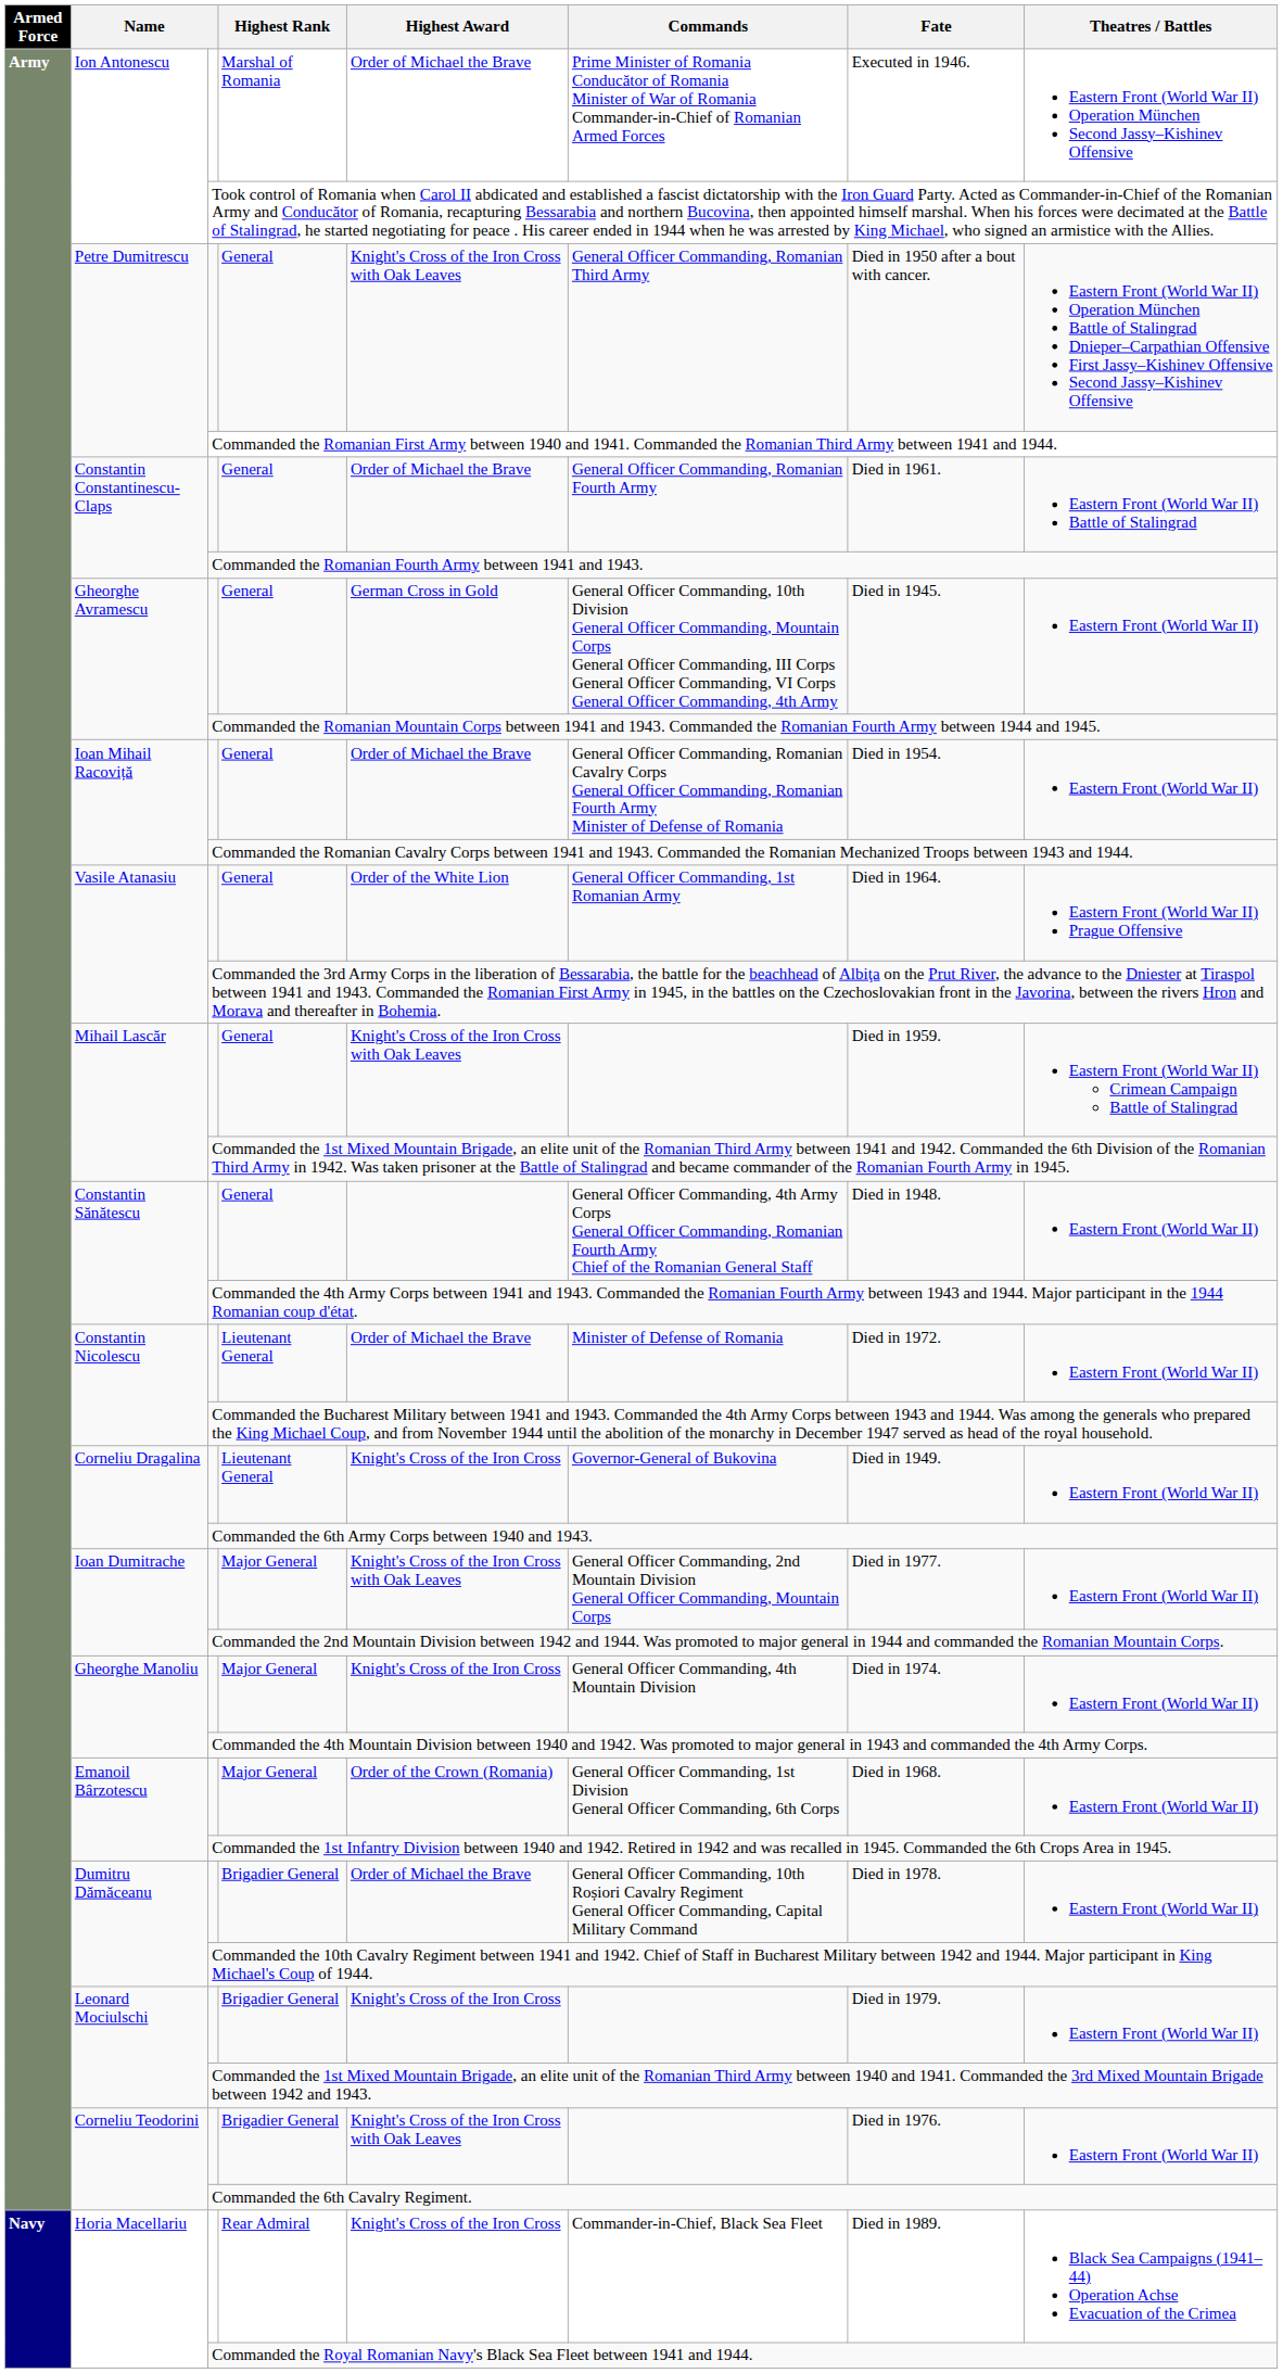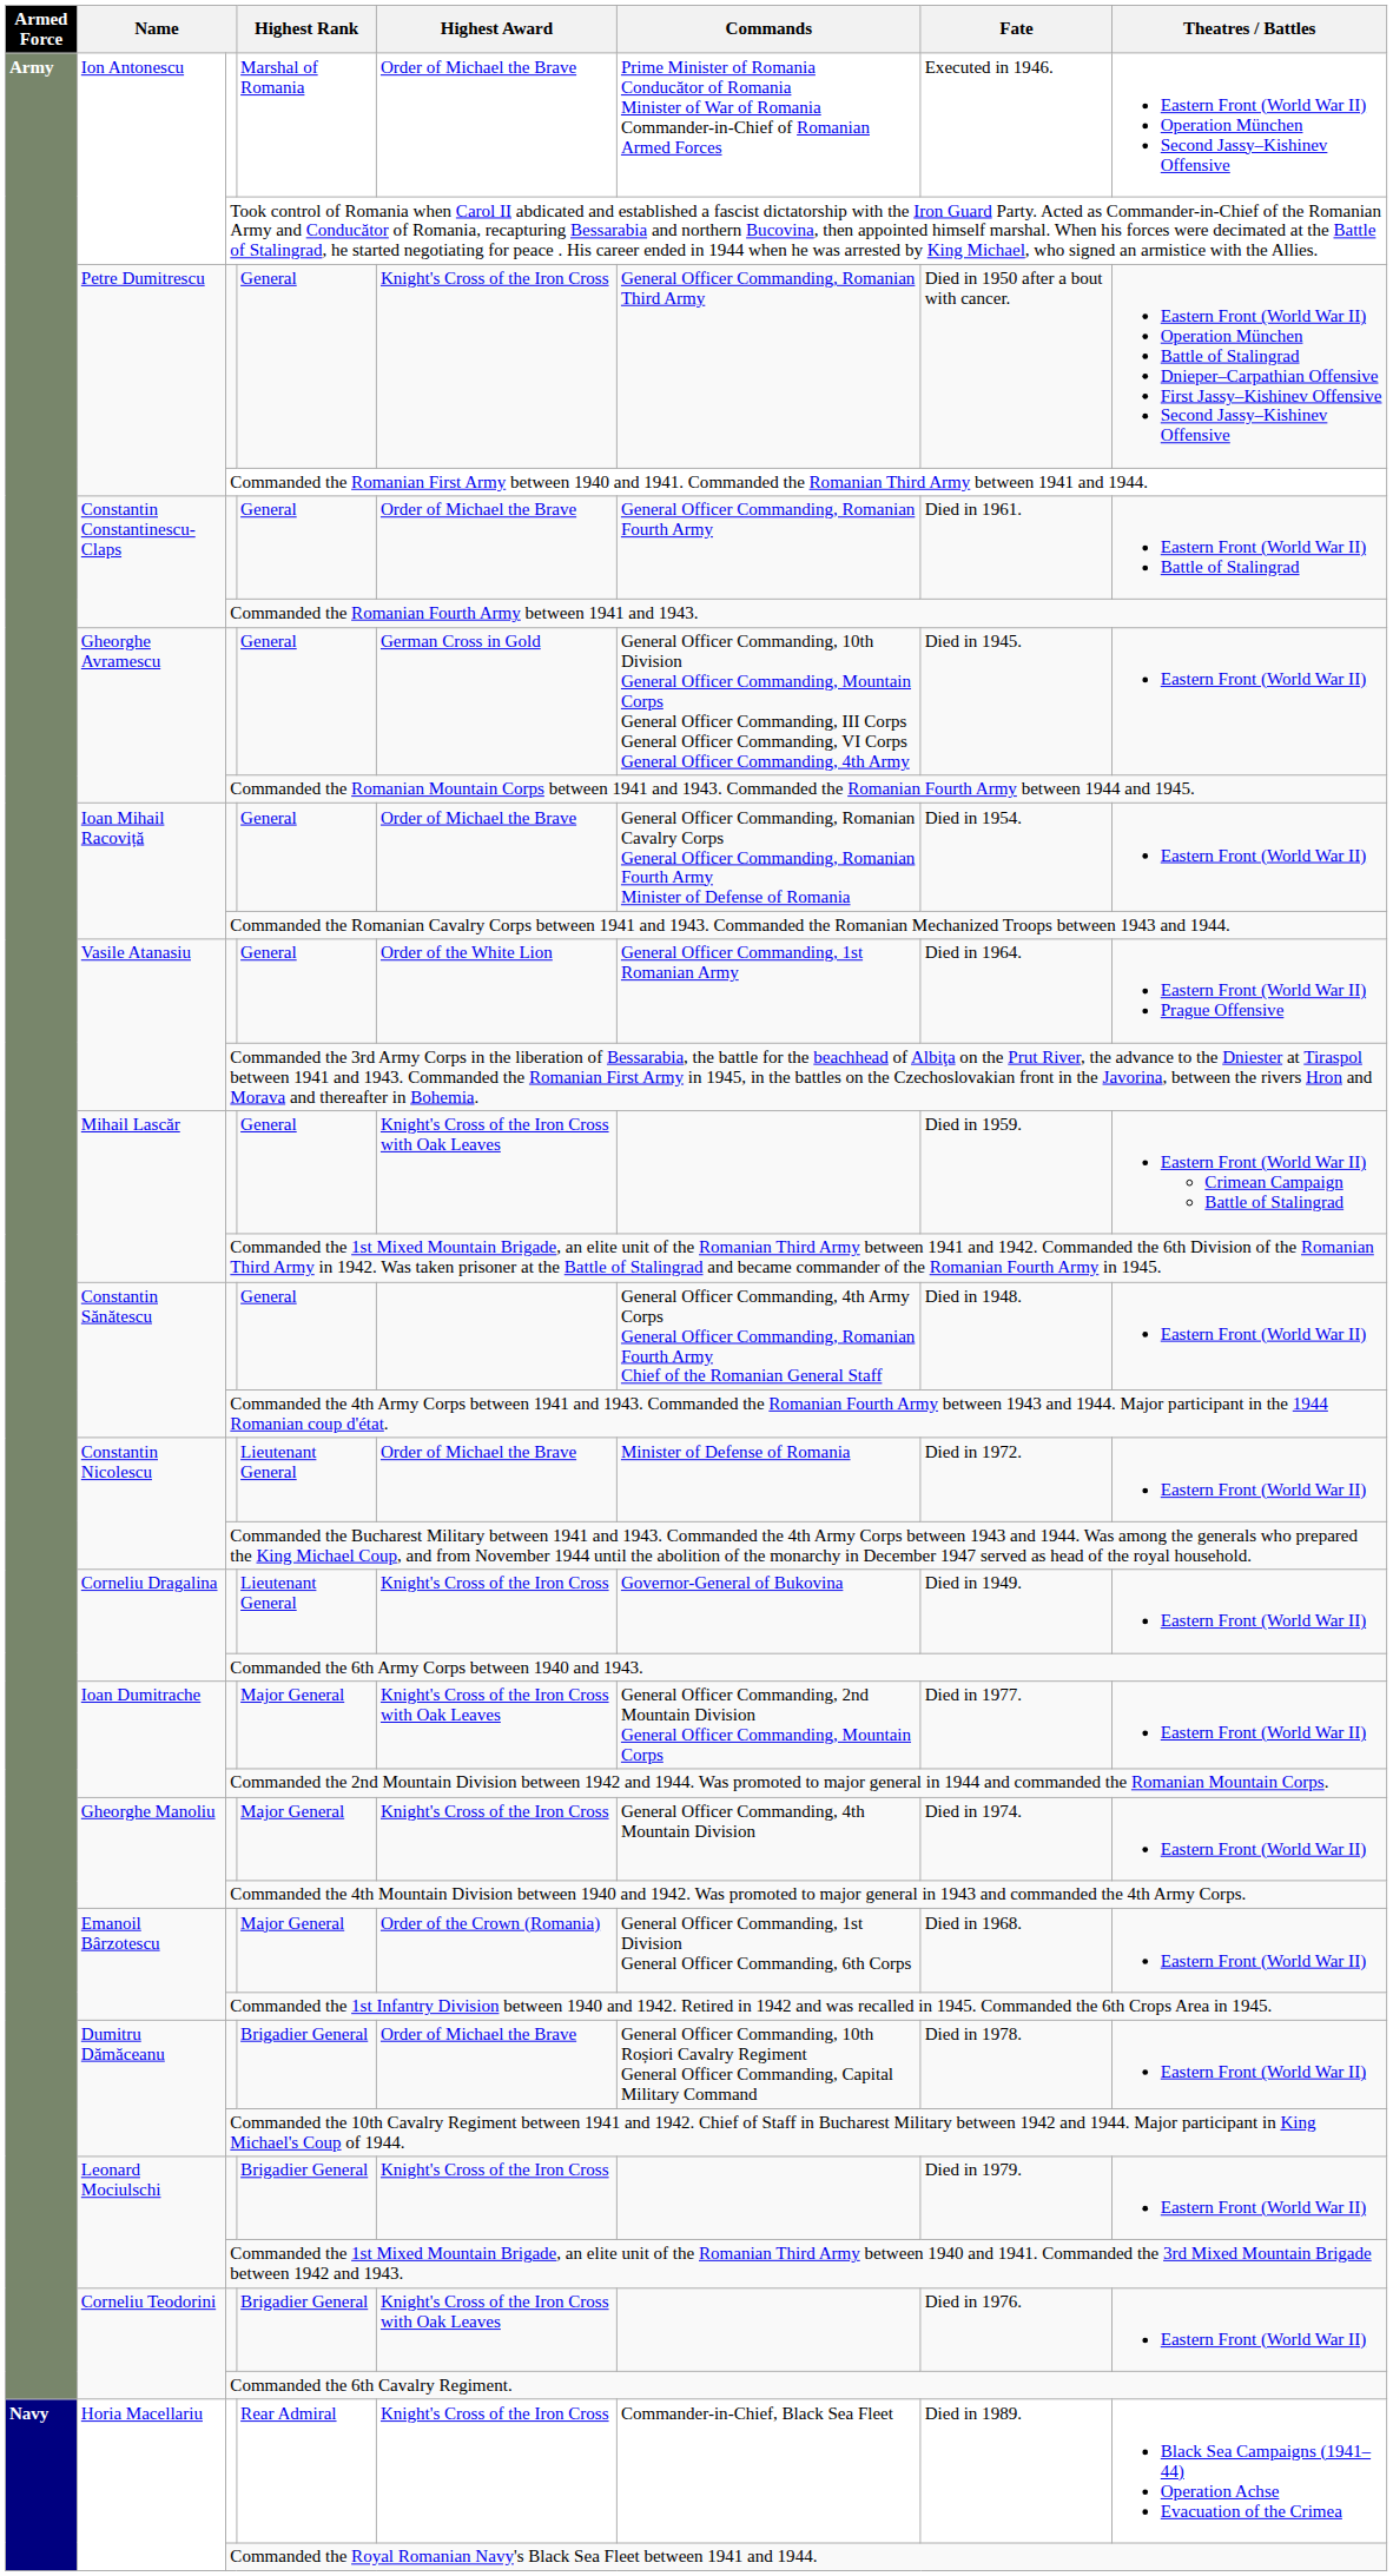 <table class="wikitable">
 <tr>
 <th style="background:#000; color:white;">Armed Force</th>
 <th colspan="2">Name</th>
 <th>Highest Rank</th>
 <th>Highest Award</th>
 <th>Commands</th>
 <th>Fate</th>
 <th>Theatres / Battles</th>
 </tr>
 <tr style="background:#fff;vertical-align: top;">
 <td rowspan="32" style="background:#78866b; color:white;"><strong>Army</strong></td>
 <td rowspan="2"><a href='#'>Ion Antonescu</a></td>
 <td></td>
 <td><a href='#'>Marshal of Romania</a></td>
 <td><a href='#'>Order of Michael the Brave</a></td>
 <td><a href='#'>Prime Minister of Romania</a><br><a href='#'>Conducător of Romania</a><br><a href='#'>Minister of War of Romania</a><br>Commander-in-Chief of <a href='#'>Romanian Armed Forces</a></td>
 <td>Executed in 1946.</td>
 <td><br><ul><li><a href='#'>Eastern Front (World War II)</a></li><li><a href='#'>Operation München</a></li><li><a href='#'>Second Jassy–Kishinev Offensive</a></li></ul></td>
 </tr>
 <tr style="background:#fff;">
 <td colspan="7">Took control of Romania when <a href='#'>Carol II</a> abdicated and established a fascist dictatorship with the <a href='#'>Iron Guard</a> Party. Acted as Commander-in-Chief of the Romanian Army and <a href='#'>Conducător</a> of Romania, recapturing <a href='#'>Bessarabia</a> and northern <a href='#'>Bucovina</a>, then appointed himself marshal. When his forces were decimated at the <a href='#'>Battle of Stalingrad</a>, he started negotiating for peace . His career ended in 1944 when he was arrested by <a href='#'>King Michael</a>, who signed an armistice with the Allies.</td>
 </tr>
 <tr style="vertical-align: top;">
 <td rowspan="2"><a href='#'>Petre Dumitrescu</a></td>
 <td></td>
 <td><a href='#'>General</a></td>
-<td><a href='#'>Knight's Cross of the Iron Cross with Oak Leaves</a></td>
+<td><a href='#'>Knight's Cross of the Iron Cross</a></td>
 <td><a href='#'>General Officer Commanding, Romanian Third Army</a></td>
 <td>Died in 1950 after a bout with cancer.</td>
 <td><br><ul><li><a href='#'>Eastern Front (World War II)</a></li><li><a href='#'>Operation München</a></li><li><a href='#'>Battle of Stalingrad</a></li><li><a href='#'>Dnieper–Carpathian Offensive</a></li><li><a href='#'>First Jassy–Kishinev Offensive</a></li><li><a href='#'>Second Jassy–Kishinev Offensive</a></li></ul></td>
 </tr>
 <tr style="background:#fff;">
 <td colspan="7">Commanded the <a href='#'>Romanian First Army</a> between 1940 and 1941. Commanded the <a href='#'>Romanian Third Army</a> between 1941 and 1944.</td>
 </tr>
 <tr style="vertical-align: top;">
 <td rowspan="2"><a href='#'>Constantin Constantinescu-Claps</a></td>
 <td></td>
 <td><a href='#'>General</a></td>
 <td><a href='#'>Order of Michael the Brave</a></td>
 <td><a href='#'>General Officer Commanding, Romanian Fourth Army</a></td>
 <td>Died in 1961.</td>
 <td><br><ul><li><a href='#'>Eastern Front (World War II)</a></li><li><a href='#'>Battle of Stalingrad</a></li></ul></td>
 </tr>
 <tr>
 <td colspan="7">Commanded the <a href='#'>Romanian Fourth Army</a> between 1941 and 1943.</td>
 </tr>
 <tr style="vertical-align: top;">
 <td rowspan="2"><a href='#'>Gheorghe Avramescu</a></td>
 <td></td>
 <td><a href='#'>General</a></td>
 <td><a href='#'>German Cross in Gold</a></td>
 <td>General Officer Commanding, 10th Division<br><a href='#'>General Officer Commanding, Mountain Corps</a><br>General Officer Commanding, III Corps<br>General Officer Commanding, VI Corps<br><a href='#'>General Officer Commanding, 4th Army</a></td>
 <td>Died in 1945.</td>
 <td><br><ul><li><a href='#'>Eastern Front (World War II)</a></li></ul></td>
 </tr>
 <tr>
 <td colspan="7">Commanded the <a href='#'>Romanian Mountain Corps</a> between 1941 and 1943. Commanded the <a href='#'>Romanian Fourth Army</a> between 1944 and 1945.</td>
 </tr>
 <tr style="vertical-align: top;">
 <td rowspan="2"><a href='#'>Ioan Mihail Racoviță</a></td>
 <td></td>
 <td><a href='#'>General</a></td>
 <td><a href='#'>Order of Michael the Brave</a></td>
 <td>General Officer Commanding, Romanian Cavalry Corps<br><a href='#'>General Officer Commanding, Romanian Fourth Army</a><br><a href='#'>Minister of Defense of Romania</a></td>
 <td>Died in 1954.</td>
 <td><br><ul><li><a href='#'>Eastern Front (World War II)</a></li></ul></td>
 </tr>
 <tr>
 <td colspan="7">Commanded the Romanian Cavalry Corps between 1941 and 1943. Commanded the Romanian Mechanized Troops between 1943 and 1944.</td>
 </tr>
 <tr style="vertical-align: top;">
 <td rowspan="2"><a href='#'>Vasile Atanasiu</a></td>
 <td></td>
 <td><a href='#'>General</a></td>
 <td><a href='#'>Order of the White Lion</a></td>
 <td><a href='#'>General Officer Commanding, 1st Romanian Army</a></td>
 <td>Died in 1964.</td>
 <td><br><ul><li><a href='#'>Eastern Front (World War II)</a></li><li><a href='#'>Prague Offensive</a></li></ul></td>
 </tr>
 <tr>
 <td colspan="7">Commanded the 3rd Army Corps in the liberation of <a href='#'>Bessarabia</a>, the battle for the <a href='#'>beachhead</a> of <a href='#'>Albiţa</a> on the <a href='#'>Prut River</a>, the advance to the <a href='#'>Dniester</a> at <a href='#'>Tiraspol</a> between 1941 and 1943. Commanded the <a href='#'>Romanian First Army</a> in 1945, in the battles on the Czechoslovakian front in the <a href='#'>Javorina</a>, between the rivers <a href='#'>Hron</a> and <a href='#'>Morava</a> and thereafter in <a href='#'>Bohemia</a>.</td>
 </tr>
 <tr style="vertical-align: top;">
 <td rowspan="2"><a href='#'>Mihail Lascăr</a></td>
 <td></td>
 <td><a href='#'>General</a></td>
 <td><a href='#'>Knight's Cross of the Iron Cross with Oak Leaves</a></td>
 <td></td>
 <td>Died in 1959.</td>
 <td><br><ul><li><a href='#'>Eastern Front (World War II)</a><ul><li><a href='#'>Crimean Campaign</a></li><li><a href='#'>Battle of Stalingrad</a></li></ul></li></ul></td>
 </tr>
 <tr>
 <td colspan="7">Commanded the <a href='#'>1st Mixed Mountain Brigade</a>, an elite unit of the <a href='#'>Romanian Third Army</a> between 1941 and 1942. Commanded the 6th Division of the <a href='#'>Romanian Third Army</a> in 1942. Was taken prisoner at the <a href='#'>Battle of Stalingrad</a> and became commander of the <a href='#'>Romanian Fourth Army</a> in 1945.</td>
 </tr>
 <tr style="vertical-align: top;">
 <td rowspan="2"><a href='#'>Constantin Sănătescu</a></td>
 <td></td>
 <td><a href='#'>General</a></td>
 <td></td>
 <td>General Officer Commanding, 4th Army Corps<br><a href='#'>General Officer Commanding, Romanian Fourth Army</a><br><a href='#'>Chief of the Romanian General Staff</a></td>
 <td>Died in 1948.</td>
 <td><br><ul><li><a href='#'>Eastern Front (World War II)</a></li></ul></td>
 </tr>
 <tr>
 <td colspan="7">Commanded the 4th Army Corps between 1941 and 1943. Commanded the <a href='#'>Romanian Fourth Army</a> between 1943 and 1944. Major participant in the <a href='#'>1944 Romanian coup d'état</a>.</td>
 </tr>
 <tr style="vertical-align: top;">
 <td rowspan="2"><a href='#'>Constantin Nicolescu</a></td>
 <td></td>
 <td><a href='#'>Lieutenant General</a></td>
 <td><a href='#'>Order of Michael the Brave</a></td>
 <td><a href='#'>Minister of Defense of Romania</a></td>
 <td>Died in 1972.</td>
 <td><br><ul><li><a href='#'>Eastern Front (World War II)</a></li></ul></td>
 </tr>
 <tr>
 <td colspan="7">Commanded the Bucharest Military between 1941 and 1943. Commanded the 4th Army Corps between 1943 and 1944. Was among the generals who prepared the <a href='#'>King Michael Coup</a>, and from November 1944 until the abolition of the monarchy in December 1947 served as head of the royal household.</td>
 </tr>
 <tr style="vertical-align: top;">
 <td rowspan="2"><a href='#'>Corneliu Dragalina</a></td>
 <td></td>
 <td><a href='#'>Lieutenant General</a></td>
 <td><a href='#'>Knight's Cross of the Iron Cross</a></td>
 <td><a href='#'>Governor-General of Bukovina</a></td>
 <td>Died in 1949.</td>
 <td><br><ul><li><a href='#'>Eastern Front (World War II)</a></li></ul></td>
 </tr>
 <tr>
 <td colspan="7">Commanded the 6th Army Corps between 1940 and 1943.</td>
 </tr>
 <tr style="vertical-align: top;">
 <td rowspan="2"><a href='#'>Ioan Dumitrache</a></td>
 <td></td>
 <td><a href='#'>Major General</a></td>
 <td><a href='#'>Knight's Cross of the Iron Cross with Oak Leaves</a></td>
 <td>General Officer Commanding, 2nd Mountain Division<br><a href='#'>General Officer Commanding, Mountain Corps</a></td>
 <td>Died in 1977.</td>
 <td><br><ul><li><a href='#'>Eastern Front (World War II)</a></li></ul></td>
 </tr>
 <tr>
 <td colspan="7">Commanded the 2nd Mountain Division between 1942 and 1944. Was promoted to major general in 1944 and commanded the <a href='#'>Romanian Mountain Corps</a>.</td>
 </tr>
 <tr style="vertical-align: top;">
 <td rowspan="2"><a href='#'>Gheorghe Manoliu</a></td>
 <td></td>
 <td><a href='#'>Major General</a></td>
 <td><a href='#'>Knight's Cross of the Iron Cross</a></td>
 <td>General Officer Commanding, 4th Mountain Division</td>
 <td>Died in 1974.</td>
 <td><br><ul><li><a href='#'>Eastern Front (World War II)</a></li></ul></td>
 </tr>
 <tr>
 <td colspan="7">Commanded the 4th Mountain Division between 1940 and 1942. Was promoted to major general in 1943 and commanded the 4th Army Corps.</td>
 </tr>
 <tr style="vertical-align: top;">
 <td rowspan="2"><a href='#'>Emanoil Bârzotescu</a></td>
 <td></td>
 <td><a href='#'>Major General</a></td>
 <td><a href='#'>Order of the Crown (Romania)</a></td>
 <td>General Officer Commanding, 1st Division<br>General Officer Commanding, 6th Corps</td>
 <td>Died in 1968.</td>
 <td><br><ul><li><a href='#'>Eastern Front (World War II)</a></li></ul></td>
 </tr>
 <tr>
 <td colspan="7">Commanded the <a href='#'>1st Infantry Division</a> between 1940 and 1942. Retired in 1942 and was recalled in 1945. Commanded the 6th Crops Area in 1945.</td>
 </tr>
 <tr style="vertical-align: top;">
 <td rowspan="2"><a href='#'>Dumitru Dămăceanu</a></td>
 <td></td>
 <td><a href='#'>Brigadier General</a></td>
 <td><a href='#'>Order of Michael the Brave</a></td>
 <td>General Officer Commanding, 10th Roșiori Cavalry Regiment<br>General Officer Commanding, Capital Military Command</td>
 <td>Died in 1978.</td>
 <td><br><ul><li><a href='#'>Eastern Front (World War II)</a></li></ul></td>
 </tr>
 <tr>
 <td colspan="7">Commanded the 10th Cavalry Regiment between 1941 and 1942. Chief of Staff in Bucharest Military between 1942 and 1944. Major participant in <a href='#'>King Michael's Coup</a> of 1944.</td>
 </tr>
 <tr style="vertical-align: top;">
 <td rowspan="2"><a href='#'>Leonard Mociulschi</a></td>
 <td></td>
 <td><a href='#'>Brigadier General</a></td>
 <td><a href='#'>Knight's Cross of the Iron Cross</a></td>
 <td></td>
 <td>Died in 1979.</td>
 <td><br><ul><li><a href='#'>Eastern Front (World War II)</a></li></ul></td>
 </tr>
 <tr>
 <td colspan="7">Commanded the <a href='#'>1st Mixed Mountain Brigade</a>, an elite unit of the <a href='#'>Romanian Third Army</a> between 1940 and 1941. Commanded the <a href='#'>3rd Mixed Mountain Brigade</a> between 1942 and 1943.</td>
 </tr>
 <tr style="vertical-align: top;">
 <td rowspan="2"><a href='#'>Corneliu Teodorini</a></td>
 <td></td>
 <td><a href='#'>Brigadier General</a></td>
 <td><a href='#'>Knight's Cross of the Iron Cross with Oak Leaves</a></td>
 <td></td>
 <td>Died in 1976.</td>
 <td><br><ul><li><a href='#'>Eastern Front (World War II)</a></li></ul></td>
 </tr>
 <tr>
 <td colspan="7">Commanded the 6th Cavalry Regiment.</td>
 </tr>
 <tr style="background:#fff;vertical-align: top;">
 <td rowspan="2" style="background:navy; color:white;"><strong>Navy</strong></td>
 <td rowspan="2"><a href='#'>Horia Macellariu</a></td>
 <td></td>
 <td><a href='#'>Rear Admiral</a></td>
 <td><a href='#'>Knight's Cross of the Iron Cross</a></td>
 <td>Commander-in-Chief, Black Sea Fleet</td>
 <td>Died in 1989.</td>
 <td><br><ul><li><a href='#'>Black Sea Campaigns (1941–44)</a></li><li><a href='#'>Operation Achse</a></li><li><a href='#'>Evacuation of the Crimea</a></li></ul></td>
 </tr>
 <tr>
 <td colspan="7">Commanded the <a href='#'>Royal Romanian Navy</a>'s Black Sea Fleet between 1941 and 1944.</td>
 </tr>
 </table>
